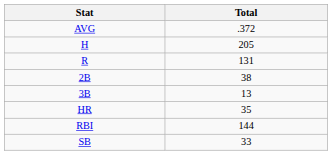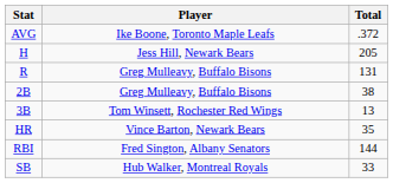 <table class="wikitable" width="40%" style="text-align:center;">
 <tr>
 <th width="5%">Stat</th>
+<th width="60%">Player</th>
 <th width="5%">Total</th>
 </tr>
 <tr>
 <td><a href='#'>AVG</a></td>
+<td><a href='#'>Ike Boone</a>, <a href='#'>Toronto Maple Leafs</a></td>
 <td>.372</td>
 </tr>
 <tr>
 <td><a href='#'>H</a></td>
+<td><a href='#'>Jess Hill</a>, <a href='#'>Newark Bears</a></td>
 <td>205</td>
 </tr>
 <tr>
 <td><a href='#'>R</a></td>
+<td><a href='#'>Greg Mulleavy</a>, <a href='#'>Buffalo Bisons</a></td>
 <td>131</td>
 </tr>
 <tr>
 <td><a href='#'>2B</a></td>
+<td><a href='#'>Greg Mulleavy</a>, <a href='#'>Buffalo Bisons</a></td>
 <td>38</td>
 </tr>
 <tr>
 <td><a href='#'>3B</a></td>
+<td><a href='#'>Tom Winsett</a>, <a href='#'>Rochester Red Wings</a></td>
 <td>13</td>
 </tr>
 <tr>
 <td><a href='#'>HR</a></td>
+<td><a href='#'>Vince Barton</a>, <a href='#'>Newark Bears</a></td>
 <td>35</td>
 </tr>
 <tr>
 <td><a href='#'>RBI</a></td>
+<td><a href='#'>Fred Sington</a>, <a href='#'>Albany Senators</a></td>
 <td>144</td>
 </tr>
 <tr>
 <td><a href='#'>SB</a></td>
+<td><a href='#'>Hub Walker</a>, <a href='#'>Montreal Royals</a></td>
 <td>33</td>
 </tr>
 </table>
